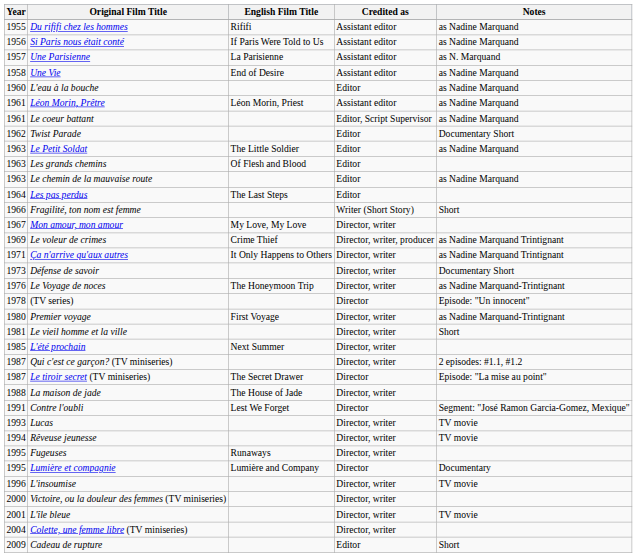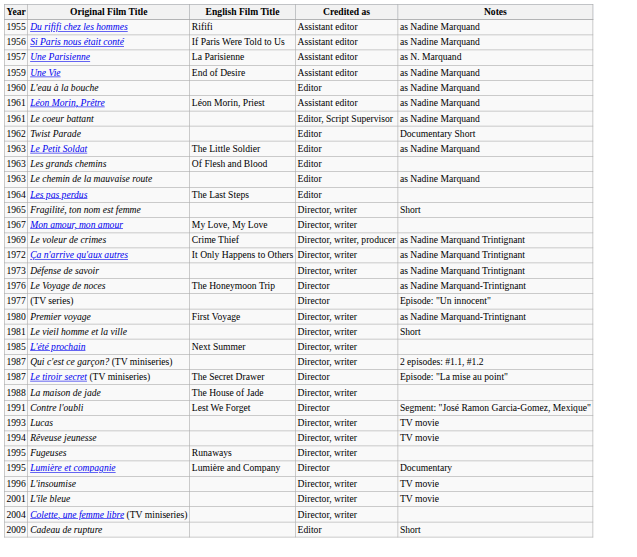 <table class="wikitable">
 <tr style="background:#b0c4de; text-align:center;">
 <th>Year</th>
 <th>Original Film Title</th>
 <th>English Film Title</th>
 <th>Credited as</th>
 <th>Notes</th>
 </tr>
 <tr style="background:#b0c4de; text-align:center;">
 </tr>
 <tr>
 <td>1955</td>
 <td><a href='#'><em>Du rififi chez les hommes</em></a></td>
 <td>Rififi</td>
 <td>Assistant editor</td>
 <td>as Nadine Marquand</td>
 </tr>
 <tr>
 <td>1956</td>
 <td><em><a href='#'>Si Paris nous était conté</a></em></td>
 <td>If Paris Were Told to Us</td>
 <td>Assistant editor</td>
 <td>as Nadine Marquand</td>
 </tr>
 <tr>
 <td>1957</td>
 <td><a href='#'><em>Une Parisienne</em></a></td>
 <td>La Parisienne</td>
 <td>Assistant editor</td>
 <td>as N. Marquand</td>
 </tr>
 <tr>
-<td>1958</td>
+<td>1959</td>
 <td><a href='#'><em>Une Vie</em></a></td>
 <td>End of Desire</td>
 <td>Assistant editor</td>
 <td>as Nadine Marquand</td>
 </tr>
 <tr>
 <td>1960</td>
 <td><em>L'eau à la bouche</em></td>
 <td></td>
 <td>Editor</td>
 <td>as Nadine Marquand</td>
 </tr>
 <tr>
 <td>1961</td>
 <td><a href='#'><em>Léon Morin, Prêtre</em></a></td>
 <td>Léon Morin, Priest</td>
 <td>Assistant editor</td>
 <td>as Nadine Marquand</td>
 </tr>
 <tr>
 <td>1961</td>
 <td><em>Le coeur battant</em></td>
 <td></td>
 <td>Editor, Script Supervisor</td>
 <td>as Nadine Marquand</td>
 </tr>
 <tr>
 <td>1962</td>
 <td><em>Twist Parade</em></td>
 <td></td>
 <td>Editor</td>
 <td>Documentary Short</td>
 </tr>
 <tr>
 <td>1963</td>
 <td><a href='#'><em>Le Petit Soldat</em></a></td>
 <td>The Little Soldier</td>
 <td>Editor</td>
 <td>as Nadine Marquand</td>
 </tr>
 <tr>
 <td>1963</td>
 <td><em>Les grands chemins</em></td>
 <td>Of Flesh and Blood</td>
 <td>Editor</td>
 <td></td>
 </tr>
 <tr>
 <td>1963</td>
 <td><em>Le chemin de la mauvaise route</em></td>
 <td></td>
 <td>Editor</td>
 <td>as Nadine Marquand</td>
 </tr>
 <tr>
 <td>1964</td>
 <td><em><a href='#'>Les pas perdus</a></em></td>
 <td>The Last Steps</td>
 <td>Editor</td>
 <td></td>
 </tr>
 <tr>
-<td>1966</td>
+<td>1965</td>
 <td><em>Fragilité, ton nom est femme</em></td>
 <td></td>
-<td>Writer (Short Story)</td>
+<td>Director, writer</td>
 <td>Short</td>
 </tr>
 <tr>
 <td>1967</td>
 <td><em><a href='#'>Mon amour, mon amour</a></em></td>
 <td>My Love, My Love</td>
 <td>Director, writer</td>
 <td></td>
 </tr>
 <tr>
 <td>1969</td>
 <td><em>Le voleur de crimes</em></td>
 <td>Crime Thief</td>
 <td>Director, writer, producer</td>
 <td>as Nadine Marquand Trintignant</td>
 </tr>
 <tr>
-<td>1971</td>
+<td>1972</td>
 <td><em><a href='#'>Ça n'arrive qu'aux autres</a></em></td>
 <td>It Only Happens to Others</td>
 <td>Director, writer</td>
 <td>as Nadine Marquand Trintignant</td>
 </tr>
 <tr>
 <td>1973</td>
 <td><em>Défense de savoir</em></td>
 <td></td>
 <td>Director, writer</td>
-<td>Documentary Short</td>
+<td>as Nadine Marquand Trintignant</td>
 </tr>
 <tr>
 <td>1976</td>
 <td><em>Le Voyage de noces</em></td>
 <td>The Honeymoon Trip</td>
-<td>Director, writer</td>
+<td>Director</td>
 <td>as Nadine Marquand-Trintignant</td>
 </tr>
 <tr>
-<td>1978</td>
+<td>1977</td>
 <td><em></em> (TV series)</td>
 <td></td>
 <td>Director</td>
 <td>Episode: "Un innocent"</td>
 </tr>
 <tr>
 <td>1980</td>
 <td><em>Premier voyage</em></td>
 <td>First Voyage</td>
 <td>Director, writer</td>
 <td>as Nadine Marquand-Trintignant</td>
 </tr>
 <tr>
 <td>1981</td>
 <td><em>Le vieil homme et la ville</em></td>
 <td></td>
 <td>Director, writer</td>
 <td>Short</td>
 </tr>
 <tr>
 <td>1985</td>
 <td><em><a href='#'>L'été prochain</a></em></td>
 <td>Next Summer</td>
 <td>Director, writer</td>
 <td></td>
 </tr>
 <tr>
 <td>1987</td>
 <td><em>Qui c'est ce garçon?</em> (TV miniseries)</td>
 <td></td>
 <td>Director, writer</td>
 <td>2 episodes: #1.1, #1.2</td>
 </tr>
 <tr>
 <td>1987</td>
 <td><em><a href='#'>Le tiroir secret</a></em> (TV miniseries)</td>
 <td>The Secret Drawer</td>
 <td>Director</td>
 <td>Episode: "La mise au point"</td>
 </tr>
 <tr>
 <td>1988</td>
 <td><em>La maison de jade</em></td>
 <td>The House of Jade</td>
 <td>Director, writer</td>
 <td></td>
 </tr>
 <tr>
 <td>1991</td>
 <td><em>Contre l'oubli</em></td>
 <td>Lest We Forget</td>
 <td>Director</td>
 <td>Segment: "José Ramon Garcia-Gomez, Mexique"</td>
 </tr>
 <tr>
 <td>1993</td>
 <td><em>Lucas</em></td>
 <td></td>
 <td>Director, writer</td>
 <td>TV movie</td>
 </tr>
 <tr>
 <td>1994</td>
 <td><em>Rêveuse jeunesse</em></td>
 <td></td>
 <td>Director, writer</td>
 <td>TV movie</td>
 </tr>
 <tr>
 <td>1995</td>
 <td><em>Fugeuses</em></td>
 <td>Runaways</td>
 <td>Director, writer</td>
 <td></td>
 </tr>
 <tr>
 <td>1995</td>
 <td><em><a href='#'>Lumière et compagnie</a></em></td>
 <td>Lumière and Company</td>
 <td>Director</td>
 <td>Documentary</td>
 </tr>
 <tr>
 <td>1996</td>
 <td><em>L'insoumise</em></td>
 <td></td>
 <td>Director, writer</td>
 <td>TV movie</td>
 </tr>
 <tr>
-<td>2000</td>
-<td><em>Victoire, ou la douleur des femmes</em> (TV miniseries)</td>
-<td></td>
-<td>Director, writer</td>
-<td></td>
-</tr>
-<tr>
 <td>2001</td>
 <td><em>L'île bleue</em></td>
 <td></td>
 <td>Director, writer</td>
 <td>TV movie</td>
 </tr>
 <tr>
 <td>2004</td>
 <td><em><a href='#'>Colette, une femme libre</a></em> (TV miniseries)</td>
 <td></td>
 <td>Director, writer</td>
 <td></td>
 </tr>
 <tr>
 <td>2009</td>
 <td><em>Cadeau de rupture</em></td>
 <td></td>
 <td>Editor</td>
 <td>Short</td>
 </tr>
 </table>
